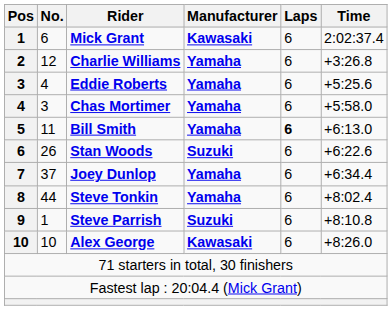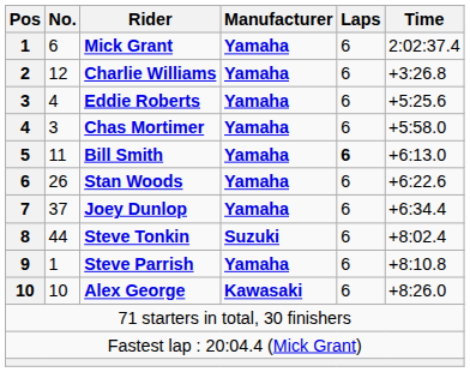 <table class="wikitable" style="font-size: 95%;">
 <tr>
 <th>Pos</th>
 <th>No.</th>
 <th>Rider</th>
 <th>Manufacturer</th>
 <th>Laps</th>
 <th>Time</th>
 </tr>
 <tr>
 <th>1</th>
 <td>6</td>
 <td> <strong><a href='#'>Mick Grant</a></strong></td>
-<td><strong><a href='#'>Kawasaki</a></strong></td>
+<td><strong><a href='#'>Yamaha</a></strong></td>
 <td>6</td>
 <td>2:02:37.4</td>
 </tr>
 <tr>
 <th>2</th>
 <td>12</td>
 <td> <strong><a href='#'>Charlie Williams</a></strong></td>
 <td><strong><a href='#'>Yamaha</a></strong></td>
 <td>6</td>
 <td>+3:26.8</td>
 </tr>
 <tr>
 <th>3</th>
 <td>4</td>
 <td> <strong><a href='#'>Eddie Roberts</a></strong></td>
 <td><strong><a href='#'>Yamaha</a></strong></td>
 <td>6</td>
 <td>+5:25.6</td>
 </tr>
 <tr>
 <th>4</th>
 <td>3</td>
 <td> <strong><a href='#'>Chas Mortimer</a></strong></td>
 <td><strong><a href='#'>Yamaha</a></strong></td>
 <td>6</td>
 <td>+5:58.0</td>
 </tr>
 <tr>
 <th>5</th>
 <td>11</td>
 <td> <strong><a href='#'>Bill Smith</a></strong></td>
 <td><strong><a href='#'>Yamaha</a></strong></td>
 <td><strong>6</strong></td>
 <td>+6:13.0</td>
 </tr>
 <tr>
 <th>6</th>
 <td>26</td>
 <td> <strong><a href='#'>Stan Woods</a></strong></td>
-<td><strong><a href='#'>Suzuki</a></strong></td>
+<td><strong><a href='#'>Yamaha</a></strong></td>
 <td>6</td>
 <td>+6:22.6</td>
 </tr>
 <tr>
 <th>7</th>
 <td>37</td>
 <td> <strong><a href='#'>Joey Dunlop</a></strong></td>
 <td><strong><a href='#'>Yamaha</a></strong></td>
 <td>6</td>
 <td>+6:34.4</td>
 </tr>
 <tr>
 <th>8</th>
 <td>44</td>
 <td> <strong><a href='#'>Steve Tonkin</a></strong></td>
-<td><strong><a href='#'>Yamaha</a></strong></td>
+<td><strong><a href='#'>Suzuki</a></strong></td>
 <td>6</td>
 <td>+8:02.4</td>
 </tr>
 <tr>
 <th>9</th>
 <td>1</td>
 <td> <strong><a href='#'>Steve Parrish</a></strong></td>
-<td><strong><a href='#'>Suzuki</a></strong></td>
+<td><strong><a href='#'>Yamaha</a></strong></td>
 <td>6</td>
 <td>+8:10.8</td>
 </tr>
 <tr>
 <th>10</th>
 <td>10</td>
 <td> <strong><a href='#'>Alex George</a></strong></td>
 <td><strong><a href='#'>Kawasaki</a></strong></td>
 <td>6</td>
 <td>+8:26.0</td>
 </tr>
 <tr>
 <td colspan=6 align=center>71 starters in total, 30 finishers</td>
 </tr>
 <tr>
 <td colspan=6 align=center>Fastest lap : 20:04.4 (<a href='#'>Mick Grant</a>)</td>
 </tr>
 <tr>
 <th colspan=6></th>
 </tr>
 </table>
